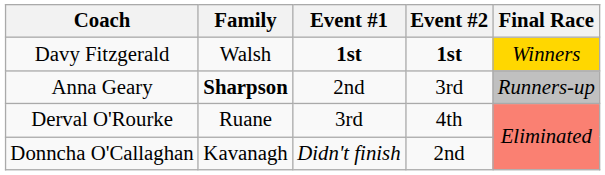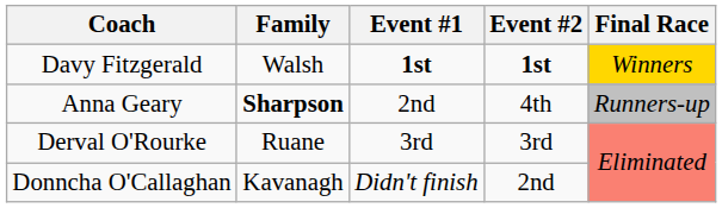 <table class="wikitable sortable" style="margin: auto; text-align: center;">
 <tr>
 <th>Coach</th>
 <th>Family</th>
 <th>Event #1</th>
 <th>Event #2</th>
 <th>Final Race</th>
 </tr>
 <tr>
 <td>Davy Fitzgerald</td>
 <td>Walsh</td>
 <td><strong>1st</strong></td>
 <td><strong>1st</strong></td>
 <td style="background:gold;"><em>Winners</em></td>
 </tr>
 <tr>
 <td>Anna Geary</td>
 <td><strong>Sharpson</strong></td>
 <td>2nd</td>
-<td>3rd</td>
+<td>4th</td>
 <td style="background:silver;"><em>Runners-up</em></td>
 </tr>
 <tr>
 <td>Derval O'Rourke</td>
 <td>Ruane</td>
 <td>3rd</td>
-<td>4th</td>
+<td>3rd</td>
 <td rowspan="2" style="background:#FA8072;"><em>Eliminated</em></td>
 </tr>
 <tr>
 <td>Donncha O'Callaghan</td>
 <td>Kavanagh</td>
 <td><em>Didn't finish</em></td>
 <td>2nd</td>
 </tr>
 </table>
